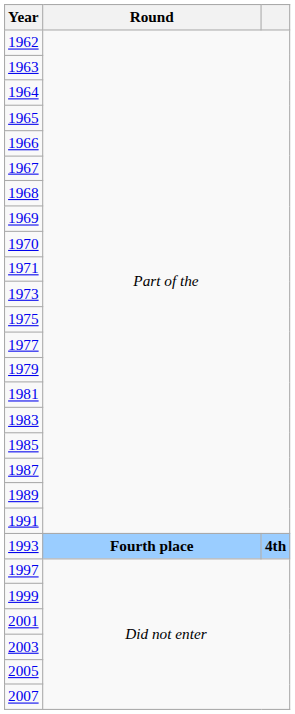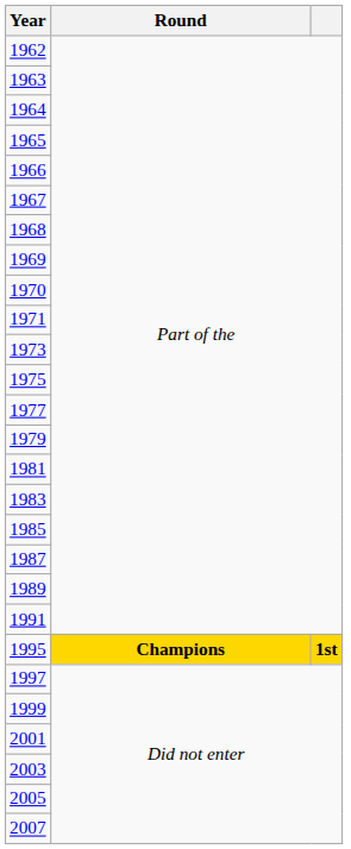 <table class="wikitable" style="text-align: center; font-size:90%">
 <tr>
 <th>Year</th>
 <th style="width:200px">Round</th>
 <th></th>
 </tr>
 <tr>
 <td><a href='#'>1962</a></td>
 <td colspan="2" rowspan="20"><em>Part of the </em></td>
 </tr>
 <tr>
 <td><a href='#'>1963</a></td>
 </tr>
 <tr>
 <td><a href='#'>1964</a></td>
 </tr>
 <tr>
 <td><a href='#'>1965</a></td>
 </tr>
 <tr>
 <td><a href='#'>1966</a></td>
 </tr>
 <tr>
 <td><a href='#'>1967</a></td>
 </tr>
 <tr>
 <td><a href='#'>1968</a></td>
 </tr>
 <tr>
 <td><a href='#'>1969</a></td>
 </tr>
 <tr>
 <td><a href='#'>1970</a></td>
 </tr>
 <tr>
 <td><a href='#'>1971</a></td>
 </tr>
 <tr>
 <td><a href='#'>1973</a></td>
 </tr>
 <tr>
 <td><a href='#'>1975</a></td>
 </tr>
 <tr>
 <td><a href='#'>1977</a></td>
 </tr>
 <tr>
 <td><a href='#'>1979</a></td>
 </tr>
 <tr>
 <td><a href='#'>1981</a></td>
 </tr>
 <tr>
 <td><a href='#'>1983</a></td>
 </tr>
 <tr>
 <td><a href='#'>1985</a></td>
 </tr>
 <tr>
 <td><a href='#'>1987</a></td>
 </tr>
 <tr>
 <td><a href='#'>1989</a></td>
 </tr>
 <tr>
 <td><a href='#'>1991</a></td>
 </tr>
 <tr>
-<td><a href='#'>1993</a></td>
-<td bgcolor="9acdff"><strong>Fourth place</strong></td>
-<td bgcolor="9acdff"><strong>4th</strong></td>
+<td><a href='#'>1995</a></td>
+<td bgcolor=Gold><strong>Champions</strong></td>
+<td bgcolor=Gold><strong>1st</strong></td>
 </tr>
 <tr>
 <td><a href='#'>1997</a></td>
 <td colspan="2" rowspan="6"><em>Did not enter</em></td>
 </tr>
 <tr>
 <td><a href='#'>1999</a></td>
 </tr>
 <tr>
 <td><a href='#'>2001</a></td>
 </tr>
 <tr>
 <td><a href='#'>2003</a></td>
 </tr>
 <tr>
 <td><a href='#'>2005</a></td>
 </tr>
 <tr>
 <td><a href='#'>2007</a></td>
 </tr>
 </table>
